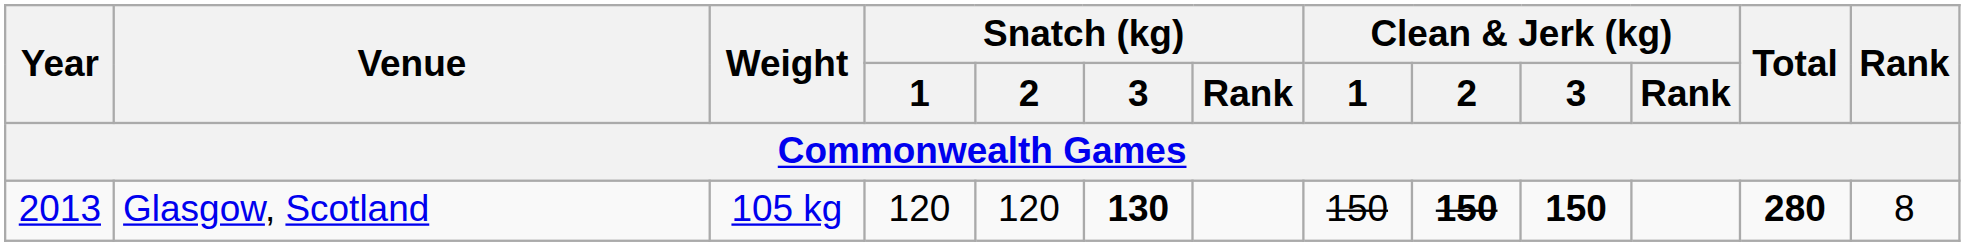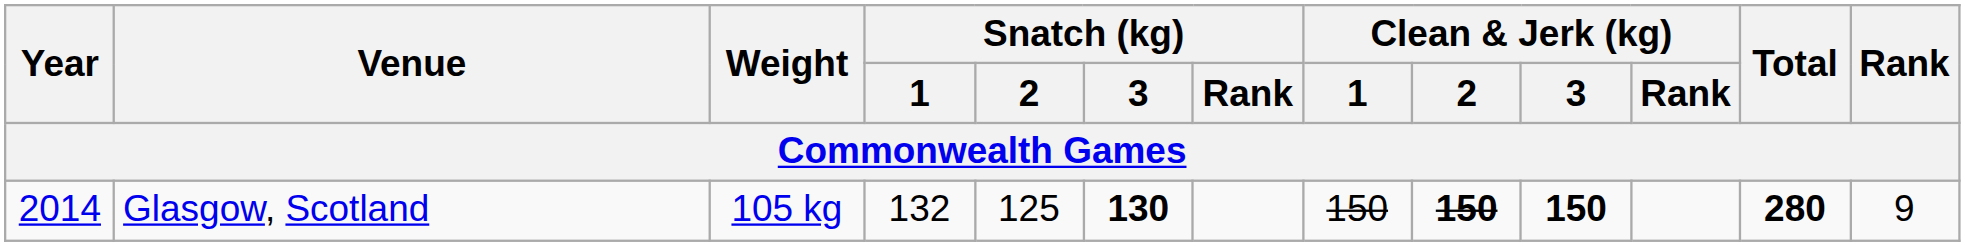 <table class = "wikitable" style="text-align:center;">
 <tr>
 <th rowspan=2 width=40>Year</th>
 <th rowspan=2 width=250>Venue</th>
 <th rowspan=2 width=60>Weight</th>
 <th colspan=4>Snatch (kg)</th>
 <th colspan=4>Clean & Jerk (kg)</th>
 <th rowspan=2 width=40>Total</th>
 <th rowspan=2 width=40>Rank</th>
 </tr>
 <tr>
 <th width=40>1</th>
 <th width=40>2</th>
 <th width=40>3</th>
 <th width=40>Rank</th>
 <th width=40>1</th>
 <th width=40>2</th>
 <th width=40>3</th>
 <th width=40>Rank</th>
 </tr>
 <tr>
 <th colspan=13><a href='#'>Commonwealth Games</a></th>
 </tr>
 <tr>
-<td><a href='#'>2013</a></td>
+<td><a href='#'>2014</a></td>
 <td align=left> <a href='#'>Glasgow</a>, <a href='#'>Scotland</a></td>
 <td><a href='#'>105 kg</a></td>
-<td>120</td>
-<td>120</td>
+<td>132</td>
+<td>125</td>
 <td><strong>130</strong></td>
 <td></td>
 <td><s>150</s></td>
 <td><strong><s>150</s></strong></td>
 <td><strong>150</strong></td>
 <td></td>
 <td><strong>280</strong></td>
-<td>8</td>
+<td>9</td>
 </tr>
 </table>
